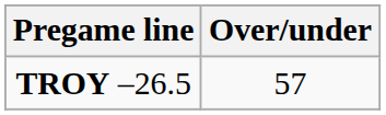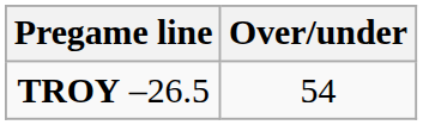 <table class="wikitable">
 <tr align="center">
 <th style=>Pregame line</th>
 <th style=>Over/under</th>
 </tr>
 <tr align="center">
 <td><strong>TROY</strong> –26.5</td>
-<td>57</td>
+<td>54</td>
 </tr>
 </table>
